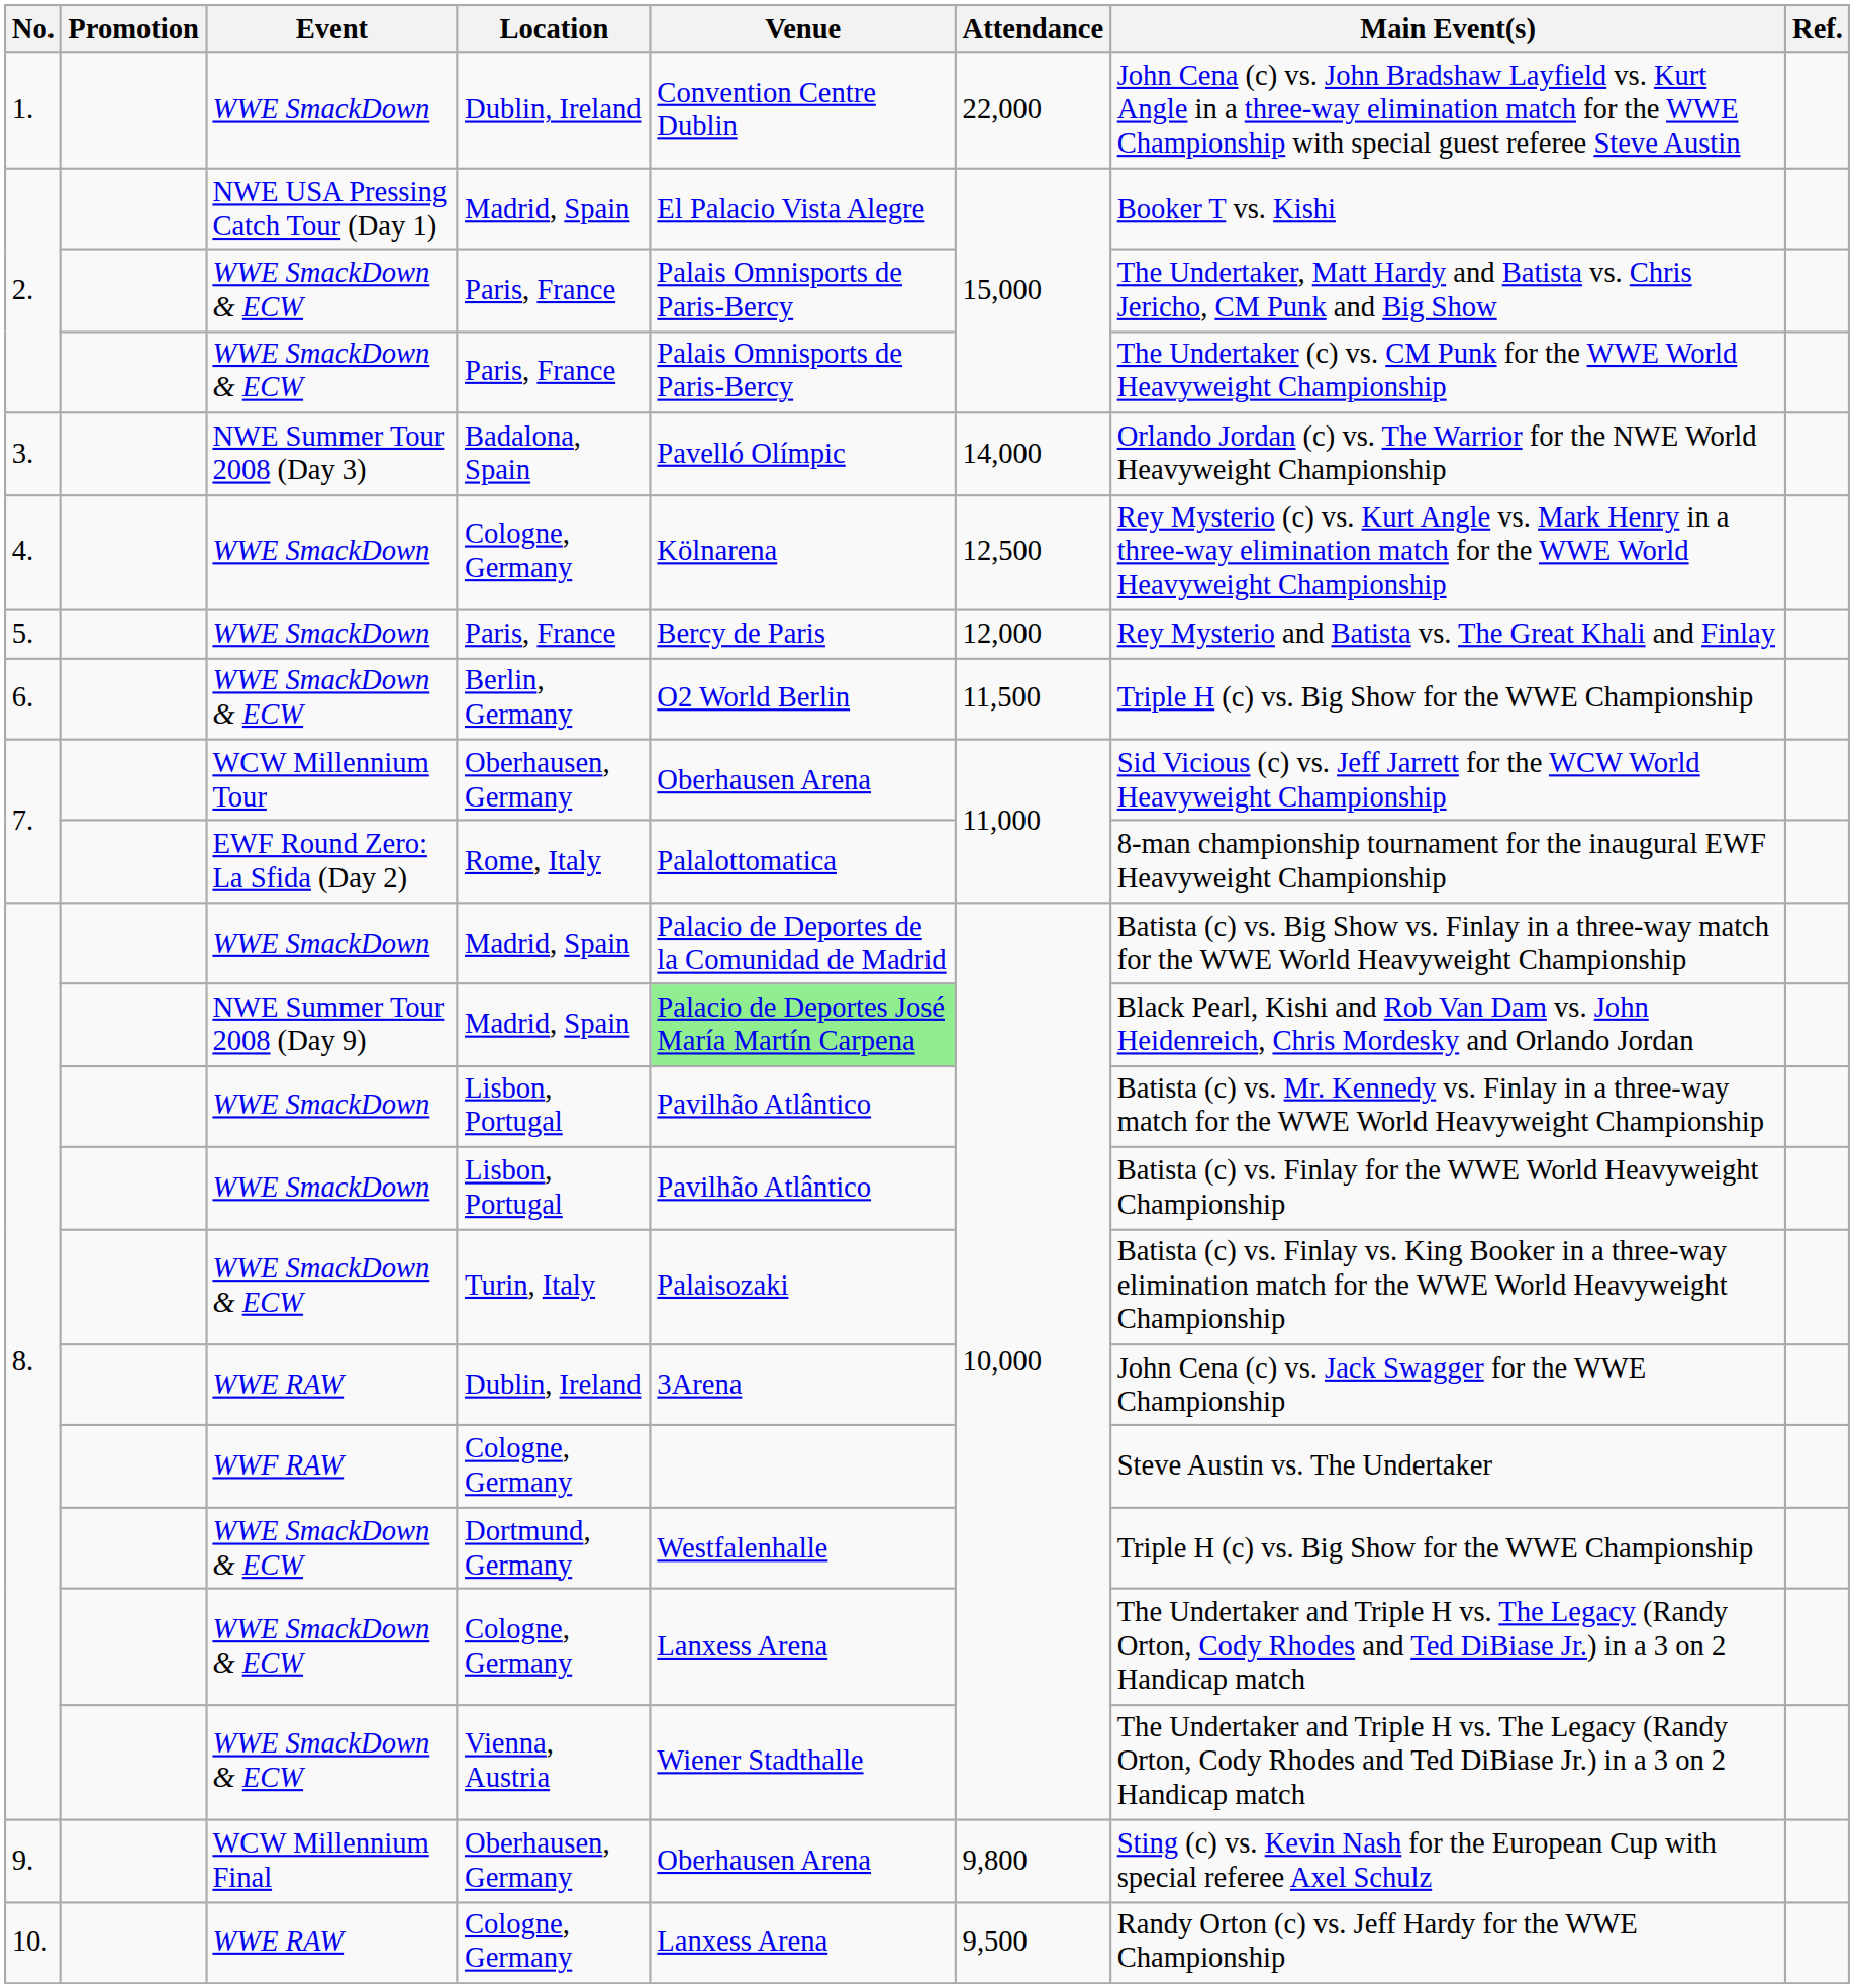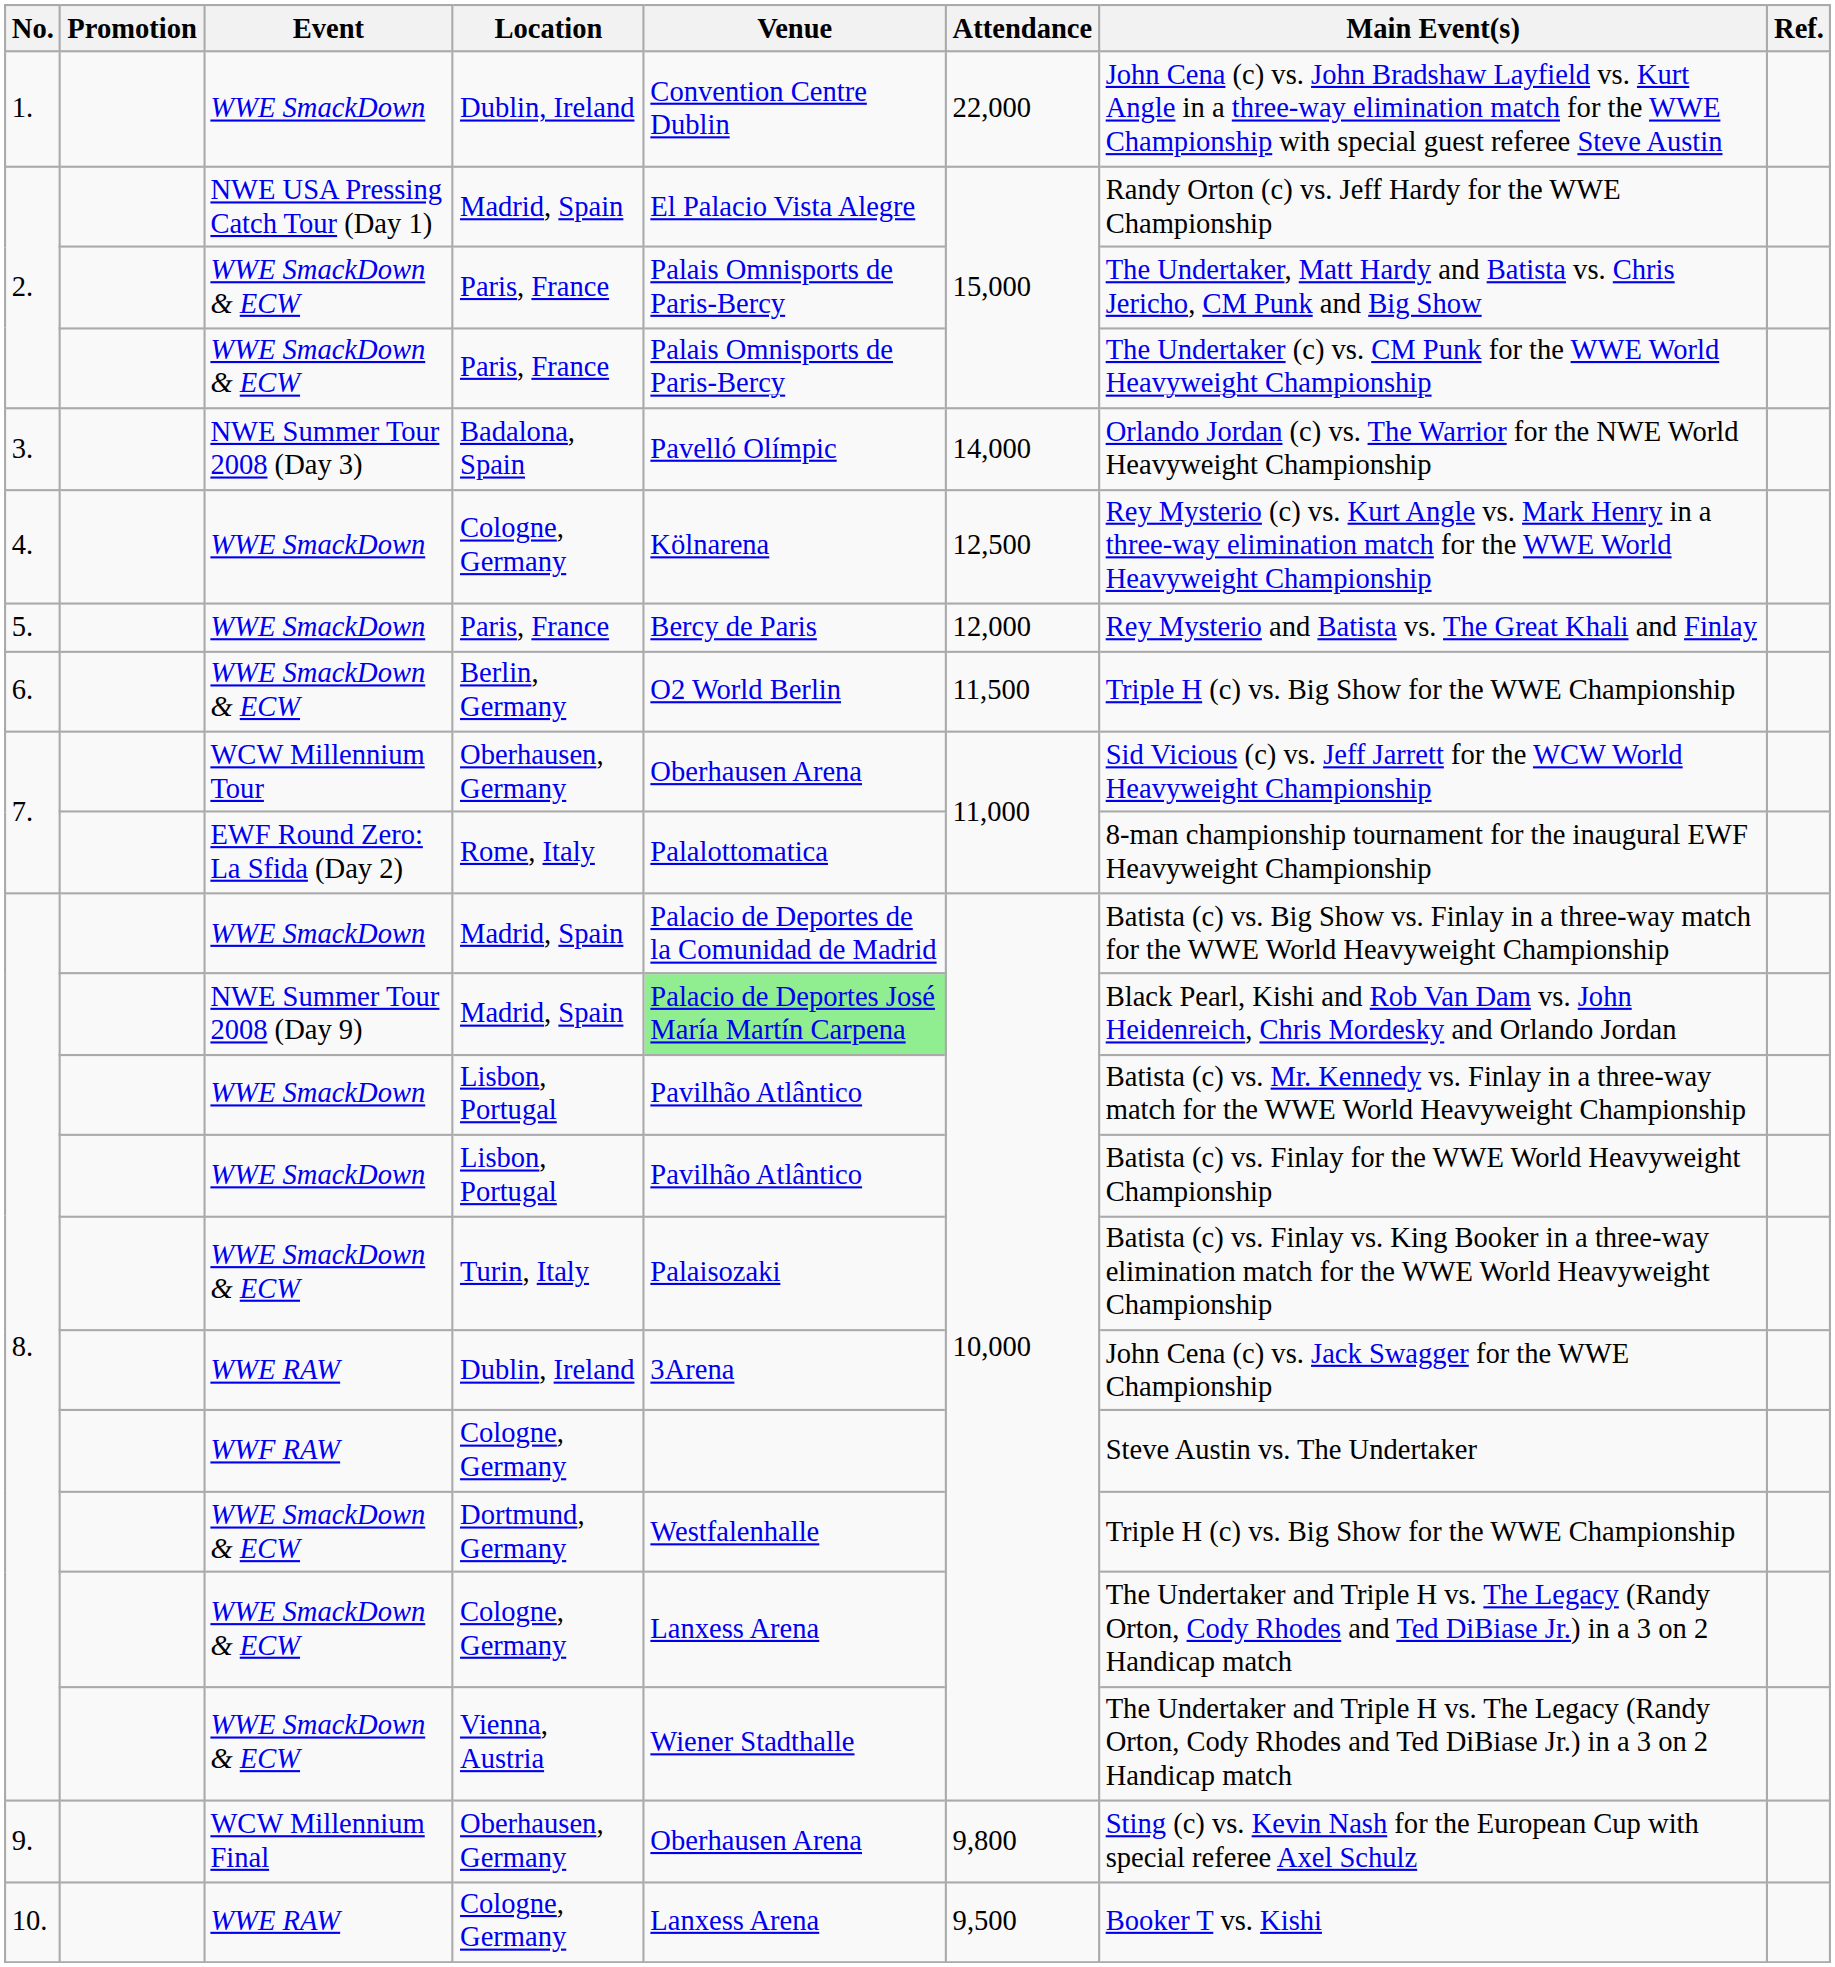 <table class="wikitable sortable" style="font-size:85%;">
 <tr>
 <th>No.</th>
 <th>Promotion</th>
 <th>Event</th>
 <th>Location</th>
 <th>Venue</th>
 <th>Attendance</th>
 <th class=unsortable>Main Event(s)</th>
 <th class=unsortable>Ref.</th>
 </tr>
 <tr>
 <td>1.</td>
 <td></td>
 <td><em><a href='#'>WWE SmackDown</a></em> <br> </td>
 <td><a href='#'>Dublin, Ireland</a></td>
 <td><a href='#'>Convention Centre Dublin</a></td>
 <td>22,000</td>
 <td><a href='#'>John Cena</a> (c) vs. <a href='#'>John Bradshaw Layfield</a> vs. <a href='#'>Kurt Angle</a> in a <a href='#'>three-way elimination match</a> for the <a href='#'>WWE Championship</a> with special guest referee <a href='#'>Steve Austin</a></td>
 <td></td>
 </tr>
 <tr>
 <td rowspan=3>2.</td>
 <td></td>
 <td><a href='#'>NWE USA Pressing Catch Tour</a> (Day 1) <br> </td>
 <td><a href='#'>Madrid</a>, <a href='#'>Spain</a></td>
 <td><a href='#'>El Palacio Vista Alegre</a></td>
 <td rowspan=3>15,000</td>
-<td><a href='#'>Booker T</a> vs. <a href='#'>Kishi</a></td>
+<td>Randy Orton (c) vs. Jeff Hardy for the WWE Championship</td>
 <td></td>
 </tr>
 <tr>
 <td></td>
 <td><em><a href='#'>WWE SmackDown</a> & <a href='#'>ECW</a></em> <br> </td>
 <td><a href='#'>Paris</a>, <a href='#'>France</a></td>
 <td><a href='#'>Palais Omnisports de Paris-Bercy</a></td>
 <td><a href='#'>The Undertaker</a>, <a href='#'>Matt Hardy</a> and <a href='#'>Batista</a> vs. <a href='#'>Chris Jericho</a>, <a href='#'>CM Punk</a> and <a href='#'>Big Show</a></td>
 <td></td>
 </tr>
 <tr>
 <td></td>
 <td><em><a href='#'>WWE SmackDown</a> & <a href='#'>ECW</a></em> <br> </td>
 <td><a href='#'>Paris</a>, <a href='#'>France</a></td>
 <td><a href='#'>Palais Omnisports de Paris-Bercy</a></td>
 <td><a href='#'>The Undertaker</a> (c) vs. <a href='#'>CM Punk</a> for the <a href='#'>WWE World Heavyweight Championship</a></td>
 <td></td>
 </tr>
 <tr>
 <td>3.</td>
 <td></td>
 <td><a href='#'>NWE Summer Tour 2008</a> (Day 3) <br> </td>
 <td><a href='#'>Badalona</a>, <a href='#'>Spain</a></td>
 <td><a href='#'>Pavelló Olímpic</a></td>
 <td>14,000</td>
 <td><a href='#'>Orlando Jordan</a> (c) vs. <a href='#'>The Warrior</a> for the NWE World Heavyweight Championship</td>
 <td></td>
 </tr>
 <tr>
 <td>4.</td>
 <td></td>
 <td><em><a href='#'>WWE SmackDown</a></em> <br> </td>
 <td><a href='#'>Cologne</a>, <a href='#'>Germany</a></td>
 <td><a href='#'>Kölnarena</a></td>
 <td>12,500</td>
 <td><a href='#'>Rey Mysterio</a> (c) vs. <a href='#'>Kurt Angle</a> vs. <a href='#'>Mark Henry</a> in a <a href='#'>three-way elimination match</a> for the <a href='#'>WWE World Heavyweight Championship</a></td>
 <td></td>
 </tr>
 <tr>
 <td>5.</td>
 <td></td>
 <td><em><a href='#'>WWE SmackDown</a></em> <br> </td>
 <td><a href='#'>Paris</a>, <a href='#'>France</a></td>
 <td><a href='#'>Bercy de Paris</a></td>
 <td>12,000</td>
 <td><a href='#'>Rey Mysterio</a> and <a href='#'>Batista</a> vs. <a href='#'>The Great Khali</a> and <a href='#'>Finlay</a></td>
 <td></td>
 </tr>
 <tr>
 <td>6.</td>
 <td></td>
 <td><em><a href='#'>WWE SmackDown</a> & <a href='#'>ECW</a></em> <br> </td>
 <td><a href='#'>Berlin</a>, <a href='#'>Germany</a></td>
 <td><a href='#'>O2 World Berlin</a></td>
 <td>11,500</td>
 <td><a href='#'>Triple H</a> (c) vs. Big Show for the WWE Championship</td>
 <td></td>
 </tr>
 <tr>
 <td rowspan=2>7.</td>
 <td></td>
 <td><a href='#'>WCW Millennium Tour</a> <br> </td>
 <td><a href='#'>Oberhausen</a>, <a href='#'>Germany</a></td>
 <td><a href='#'>Oberhausen Arena</a></td>
 <td rowspan=2>11,000</td>
 <td><a href='#'>Sid Vicious</a> (c) vs. <a href='#'>Jeff Jarrett</a> for the <a href='#'>WCW World Heavyweight Championship</a></td>
 <td></td>
 </tr>
 <tr>
 <td></td>
 <td><a href='#'>EWF Round Zero: La Sfida</a> (Day 2) <br> </td>
 <td><a href='#'>Rome</a>, <a href='#'>Italy</a></td>
 <td><a href='#'>Palalottomatica</a></td>
 <td>8-man championship tournament for the inaugural EWF Heavyweight Championship</td>
 <td></td>
 </tr>
 <tr>
 <td rowspan=10>8.</td>
 <td></td>
 <td><em><a href='#'>WWE SmackDown</a></em> <br> </td>
 <td><a href='#'>Madrid</a>, <a href='#'>Spain</a></td>
 <td><a href='#'>Palacio de Deportes de la Comunidad de Madrid</a></td>
 <td rowspan=10>10,000</td>
 <td>Batista (c) vs. Big Show vs. Finlay in a three-way match for the WWE World Heavyweight Championship</td>
 <td></td>
 </tr>
 <tr>
 <td></td>
 <td><a href='#'>NWE Summer Tour 2008</a> (Day 9) <br> </td>
 <td><a href='#'>Madrid</a>, <a href='#'>Spain</a></td>
 <td style="background: lightgreen;"><a href='#'>Palacio de Deportes José María Martín Carpena</a></td>
 <td>Black Pearl, Kishi and <a href='#'>Rob Van Dam</a> vs. <a href='#'>John Heidenreich</a>, <a href='#'>Chris Mordesky</a> and Orlando Jordan</td>
 <td></td>
 </tr>
 <tr>
 <td></td>
 <td><em><a href='#'>WWE SmackDown</a></em> <br> </td>
 <td><a href='#'>Lisbon</a>, <a href='#'>Portugal</a></td>
 <td><a href='#'>Pavilhão Atlântico</a></td>
 <td>Batista (c) vs. <a href='#'>Mr. Kennedy</a> vs. Finlay in a three-way match for the WWE World Heavyweight Championship</td>
 <td></td>
 </tr>
 <tr>
 <td></td>
 <td><em><a href='#'>WWE SmackDown</a></em> <br> </td>
 <td><a href='#'>Lisbon</a>, <a href='#'>Portugal</a></td>
 <td><a href='#'>Pavilhão Atlântico</a></td>
 <td>Batista (c) vs. Finlay for the WWE World Heavyweight Championship</td>
 <td></td>
 </tr>
 <tr>
 <td></td>
 <td><em><a href='#'>WWE SmackDown</a> & <a href='#'>ECW</a></em> <br> </td>
 <td><a href='#'>Turin</a>, <a href='#'>Italy</a></td>
 <td><a href='#'>Palaisozaki</a></td>
 <td>Batista (c) vs. Finlay vs. King Booker in a three-way elimination match for the WWE World Heavyweight Championship</td>
 <td></td>
 </tr>
 <tr>
 <td></td>
 <td><em><a href='#'>WWE RAW</a></em> <br> </td>
 <td><a href='#'>Dublin</a>, <a href='#'>Ireland</a></td>
 <td><a href='#'>3Arena</a></td>
 <td>John Cena (c) vs. <a href='#'>Jack Swagger</a> for the WWE Championship</td>
 <td></td>
 </tr>
 <tr>
 <td></td>
 <td><em><a href='#'>WWF RAW</a></em> <br> </td>
 <td><a href='#'>Cologne</a>, <a href='#'>Germany</a></td>
 <td></td>
 <td>Steve Austin vs. The Undertaker</td>
 <td></td>
 </tr>
 <tr>
 <td></td>
 <td><em><a href='#'>WWE SmackDown</a> & <a href='#'>ECW</a></em> <br> </td>
 <td><a href='#'>Dortmund</a>, <a href='#'>Germany</a></td>
 <td><a href='#'>Westfalenhalle</a></td>
 <td>Triple H (c) vs. Big Show for the WWE Championship</td>
 <td></td>
 </tr>
 <tr>
 <td></td>
 <td><em><a href='#'>WWE SmackDown</a> & <a href='#'>ECW</a></em> <br> </td>
 <td><a href='#'>Cologne</a>, <a href='#'>Germany</a></td>
 <td><a href='#'>Lanxess Arena</a></td>
 <td>The Undertaker and Triple H vs. <a href='#'>The Legacy</a> (Randy Orton, <a href='#'>Cody Rhodes</a> and <a href='#'>Ted DiBiase Jr.</a>) in a 3 on 2 Handicap match</td>
 <td></td>
 </tr>
 <tr>
 <td></td>
 <td><em><a href='#'>WWE SmackDown</a> & <a href='#'>ECW</a></em> <br> </td>
 <td><a href='#'>Vienna</a>, <a href='#'>Austria</a></td>
 <td><a href='#'>Wiener Stadthalle</a></td>
 <td>The Undertaker and Triple H vs. The Legacy (Randy Orton, Cody Rhodes and Ted DiBiase Jr.) in a 3 on 2 Handicap match</td>
 <td></td>
 </tr>
 <tr>
 <td>9.</td>
 <td></td>
 <td><a href='#'>WCW Millennium Final</a> <br> </td>
 <td><a href='#'>Oberhausen</a>, <a href='#'>Germany</a></td>
 <td><a href='#'>Oberhausen Arena</a></td>
 <td>9,800</td>
 <td><a href='#'>Sting</a> (c) vs. <a href='#'>Kevin Nash</a> for the European Cup with special referee <a href='#'>Axel Schulz</a></td>
 <td></td>
 </tr>
 <tr>
 <td>10.</td>
 <td></td>
 <td><em><a href='#'>WWE RAW</a></em> <br> </td>
 <td><a href='#'>Cologne</a>, <a href='#'>Germany</a></td>
 <td><a href='#'>Lanxess Arena</a></td>
 <td>9,500</td>
-<td>Randy Orton (c) vs. Jeff Hardy for the WWE Championship</td>
+<td><a href='#'>Booker T</a> vs. <a href='#'>Kishi</a></td>
 <td></td>
 </tr>
 </table>
